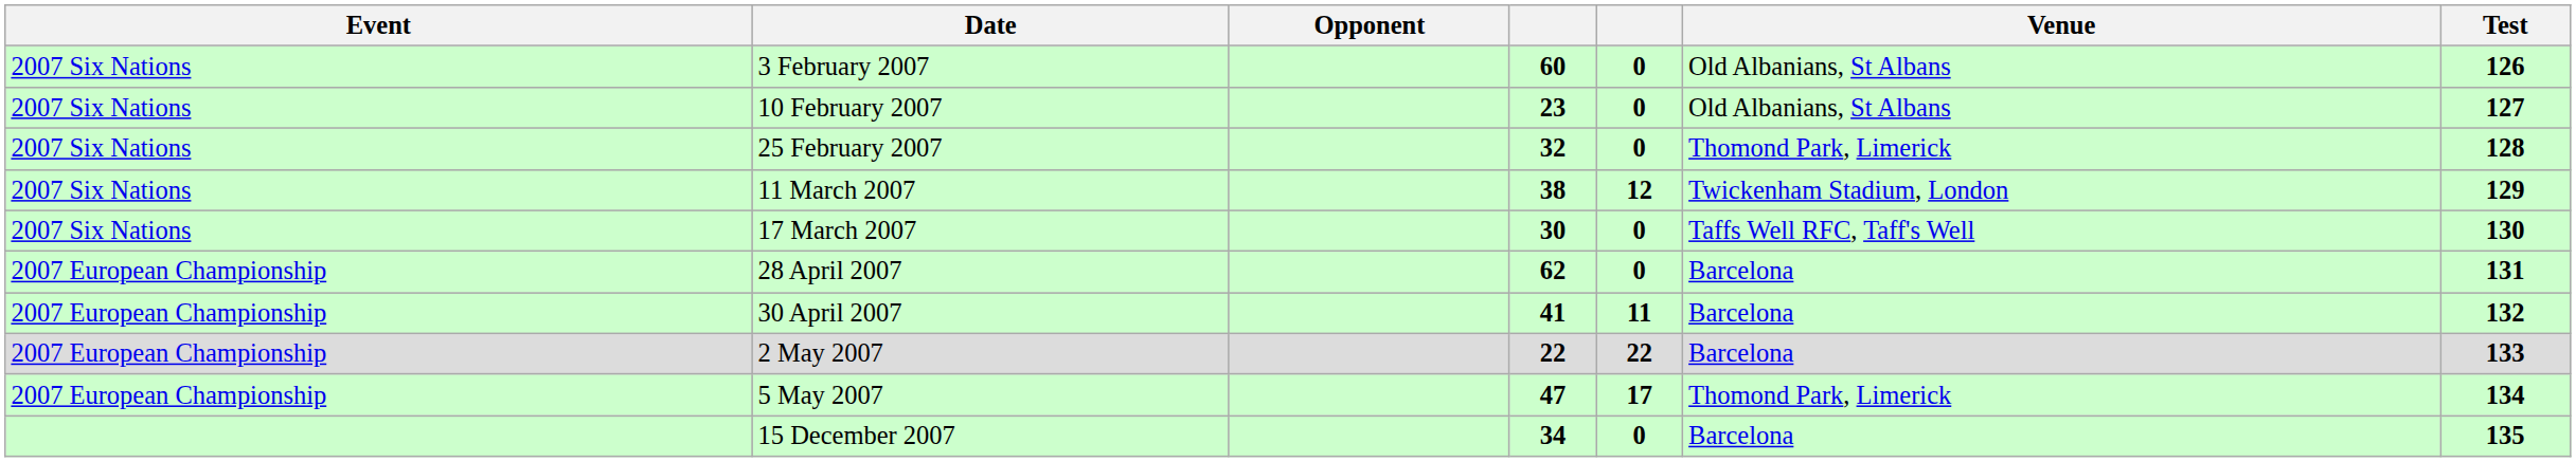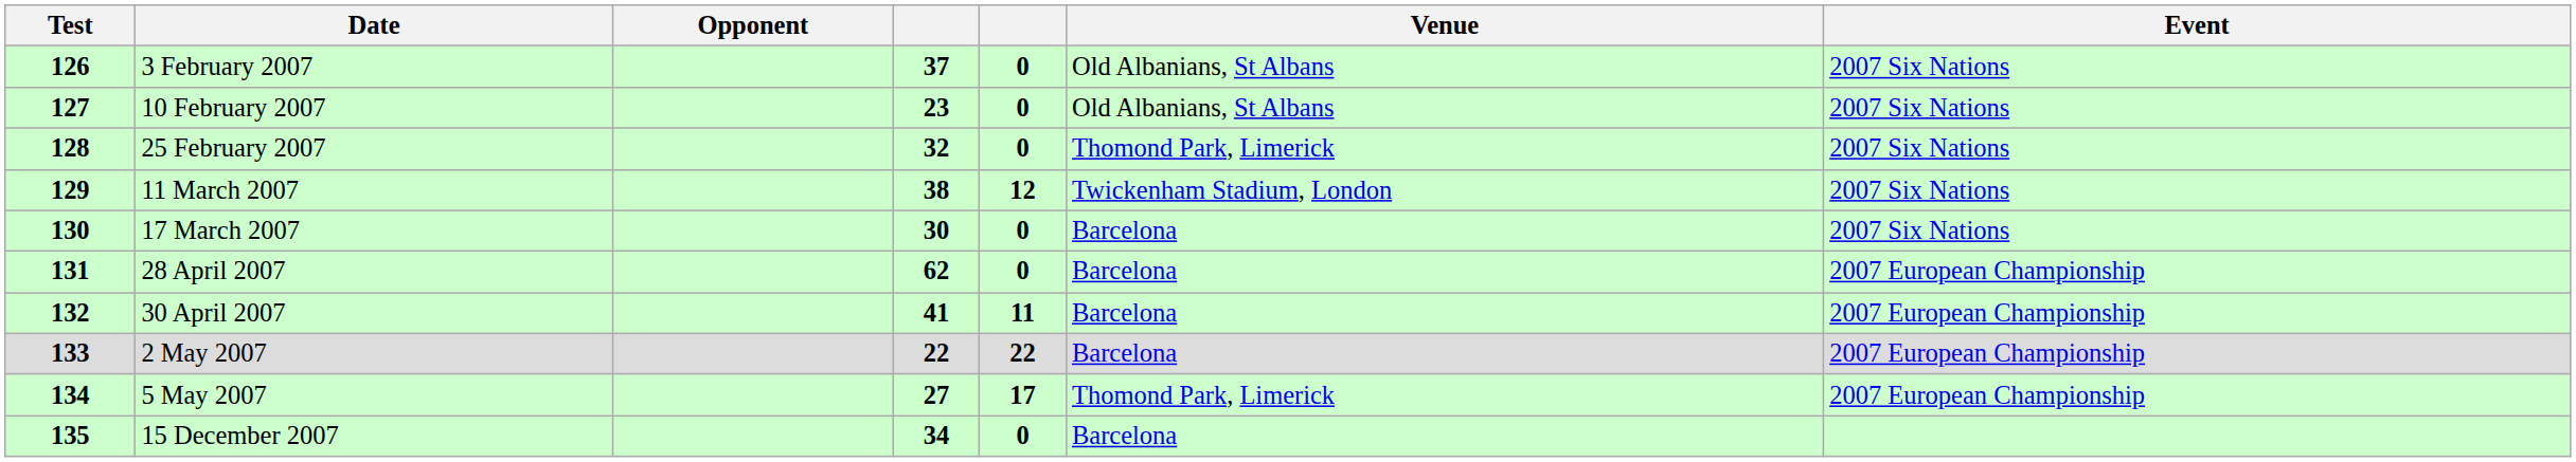 <table class="wikitable sortable" style="width:100%">
 <tr>
-<th>Event</th>
+<th>Test</th>
 <th>Date</th>
 <th>Opponent</th>
 <th></th>
 <th></th>
 <th>Venue</th>
-<th>Test</th>
+<th>Event</th>
 </tr>
 <tr bgcolor=#ccffcc>
-<td><a href='#'>2007 Six Nations</a></td>
+<td align="center"><strong>126</strong></td>
 <td>3 February 2007</td>
 <td></td>
-<td align="center"><strong>60</strong></td>
+<td align="center"><strong>37</strong></td>
 <td align="center"><strong>0</strong></td>
 <td>Old Albanians, <a href='#'>St Albans</a></td>
-<td align="center"><strong>126</strong></td>
+<td><a href='#'>2007 Six Nations</a></td>
 </tr>
 <tr bgcolor=#ccffcc>
-<td><a href='#'>2007 Six Nations</a></td>
+<td align="center"><strong>127</strong></td>
 <td>10 February 2007</td>
 <td></td>
 <td align="center"><strong>23</strong></td>
 <td align="center"><strong>0</strong></td>
 <td>Old Albanians, <a href='#'>St Albans</a></td>
-<td align="center"><strong>127</strong></td>
+<td><a href='#'>2007 Six Nations</a></td>
 </tr>
 <tr bgcolor=#ccffcc>
-<td><a href='#'>2007 Six Nations</a></td>
+<td align="center"><strong>128</strong></td>
 <td>25 February 2007</td>
 <td></td>
 <td align="center"><strong>32</strong></td>
 <td align="center"><strong>0</strong></td>
 <td><a href='#'>Thomond Park</a>, <a href='#'>Limerick</a></td>
-<td align="center"><strong>128</strong></td>
+<td><a href='#'>2007 Six Nations</a></td>
 </tr>
 <tr bgcolor=#ccffcc>
-<td><a href='#'>2007 Six Nations</a></td>
+<td align="center"><strong>129</strong></td>
 <td>11 March 2007</td>
 <td></td>
 <td align="center"><strong>38</strong></td>
 <td align="center"><strong>12</strong></td>
 <td><a href='#'>Twickenham Stadium</a>, <a href='#'>London</a></td>
-<td align="center"><strong>129</strong></td>
+<td><a href='#'>2007 Six Nations</a></td>
 </tr>
 <tr bgcolor=#ccffcc>
-<td><a href='#'>2007 Six Nations</a></td>
+<td align="center"><strong>130</strong></td>
 <td>17 March 2007</td>
 <td></td>
 <td align="center"><strong>30</strong></td>
 <td align="center"><strong>0</strong></td>
-<td><a href='#'>Taffs Well RFC</a>, <a href='#'>Taff's Well</a></td>
-<td align="center"><strong>130</strong></td>
+<td><a href='#'>Barcelona</a></td>
+<td><a href='#'>2007 Six Nations</a></td>
 </tr>
 <tr bgcolor=#ccffcc>
-<td><a href='#'>2007 European Championship</a></td>
+<td align="center"><strong>131</strong></td>
 <td>28 April 2007</td>
 <td></td>
 <td align="center"><strong>62</strong></td>
 <td align="center"><strong>0</strong></td>
 <td><a href='#'>Barcelona</a></td>
-<td align="center"><strong>131</strong></td>
+<td><a href='#'>2007 European Championship</a></td>
 </tr>
 <tr bgcolor=#ccffcc>
-<td><a href='#'>2007 European Championship</a></td>
+<td align="center"><strong>132</strong></td>
 <td>30 April 2007</td>
 <td></td>
 <td align="center"><strong>41</strong></td>
 <td align="center"><strong>11</strong></td>
 <td><a href='#'>Barcelona</a></td>
-<td align="center"><strong>132</strong></td>
+<td><a href='#'>2007 European Championship</a></td>
 </tr>
 <tr bgcolor=#dcdcdc>
-<td><a href='#'>2007 European Championship</a></td>
+<td align="center"><strong>133</strong></td>
 <td>2 May 2007</td>
 <td></td>
 <td align="center"><strong>22</strong></td>
 <td align="center"><strong>22</strong></td>
 <td><a href='#'>Barcelona</a></td>
-<td align="center"><strong>133</strong></td>
+<td><a href='#'>2007 European Championship</a></td>
 </tr>
 <tr bgcolor=#ccffcc>
-<td><a href='#'>2007 European Championship</a></td>
+<td align="center"><strong>134</strong></td>
 <td>5 May 2007</td>
 <td></td>
-<td align="center"><strong>47</strong></td>
+<td align="center"><strong>27</strong></td>
 <td align="center"><strong>17</strong></td>
 <td><a href='#'>Thomond Park</a>, <a href='#'>Limerick</a></td>
-<td align="center"><strong>134</strong></td>
+<td><a href='#'>2007 European Championship</a></td>
 </tr>
 <tr bgcolor=#ccffcc>
-<td></td>
+<td align="center"><strong>135</strong></td>
 <td>15 December 2007</td>
 <td></td>
 <td align="center"><strong>34</strong></td>
 <td align="center"><strong>0</strong></td>
 <td><a href='#'>Barcelona</a></td>
-<td align="center"><strong>135</strong></td>
+<td></td>
 </tr>
 </table>
